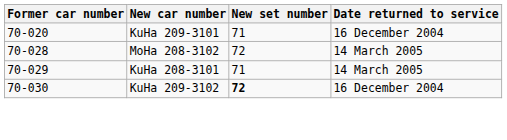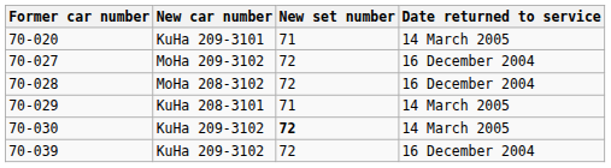 <table class="wikitable">
 <tr>
 <th>Former car number</th>
 <th>New car number</th>
 <th>New set number</th>
 <th>Date returned to service</th>
 </tr>
 <tr>
 <td>70-020</td>
 <td>KuHa 209-3101</td>
 <td>71</td>
+<td>14 March 2005</td>
+</tr>
+<tr>
+<td>70-027</td>
+<td>MoHa 209-3102</td>
+<td>72</td>
 <td>16 December 2004</td>
 </tr>
 <tr>
 <td>70-028</td>
 <td>MoHa 208-3102</td>
 <td>72</td>
-<td>14 March 2005</td>
+<td>16 December 2004</td>
 </tr>
 <tr>
 <td>70-029</td>
 <td>KuHa 208-3101</td>
 <td>71</td>
 <td>14 March 2005</td>
 </tr>
 <tr>
 <td>70-030</td>
 <td>KuHa 209-3102</td>
 <td><strong>72</strong></td>
+<td>14 March 2005</td>
+</tr>
+<tr>
+<td>70-039</td>
+<td>KuHa 209-3102</td>
+<td>72</td>
 <td>16 December 2004</td>
 </tr>
 </table>
